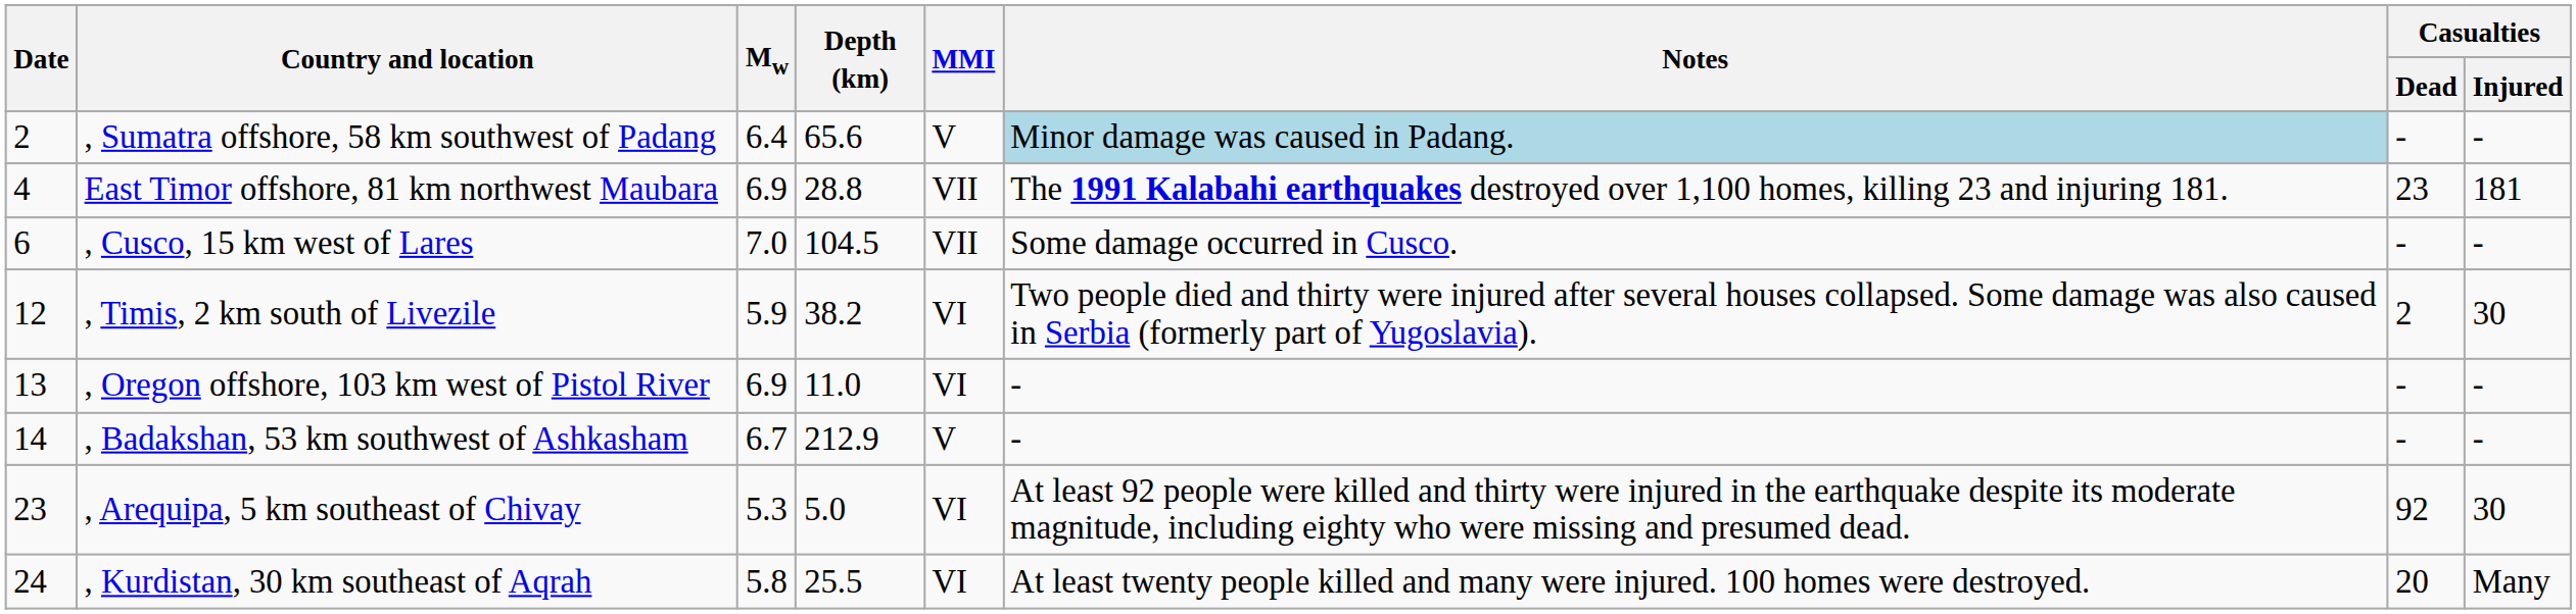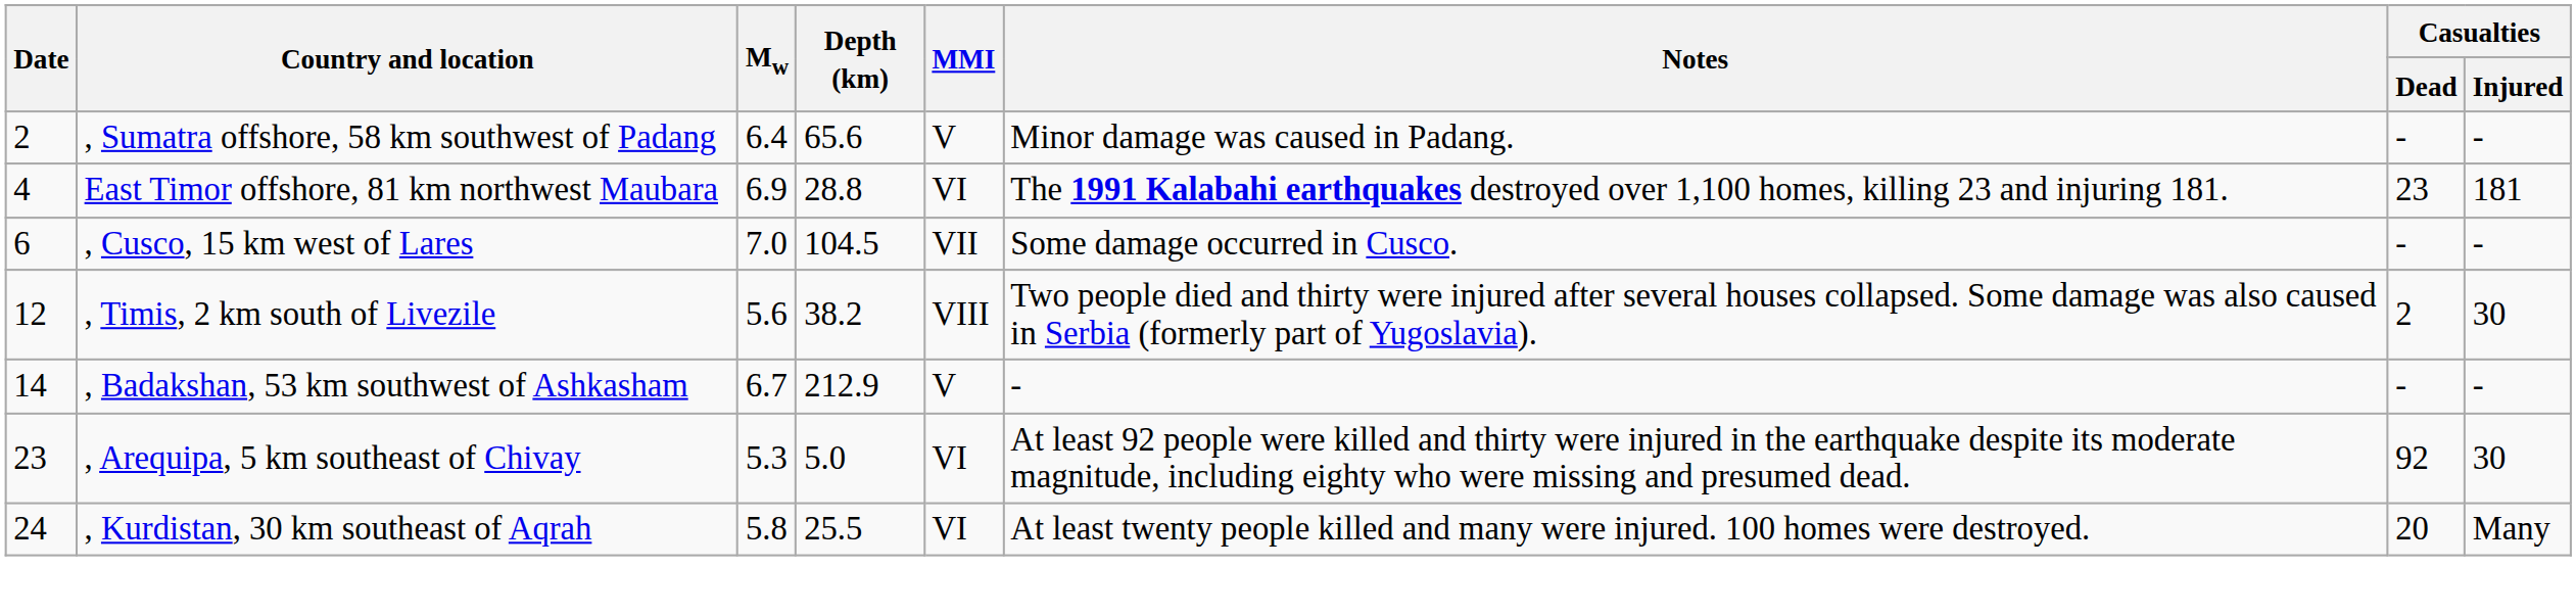 <table class="wikitable sortable" style="border:1px black; margin-left:1em;">
 <tr>
 <th rowspan="2"><small>Date</small></th>
 <th rowspan="2" style="width: 310px"><small>Country and location</small></th>
 <th rowspan="2"><small>M<sub>w</sub></small></th>
 <th rowspan="2"><small>Depth (km)</small></th>
 <th rowspan="2"><small><a href='#'>MMI</a></small></th>
 <th rowspan="2" class="unsortable"><small>Notes</small></th>
 <th colspan="2"><small>Casualties</small></th>
 </tr>
 <tr>
 <th><small>Dead</small></th>
 <th><small>Injured</small></th>
 </tr>
 <tr>
 <td>2</td>
 <td>, <a href='#'>Sumatra</a> offshore, 58 km southwest of <a href='#'>Padang</a></td>
 <td>6.4</td>
 <td>65.6</td>
 <td>V</td>
-<td style="background: lightblue;">Minor damage was caused in Padang.</td>
+<td>Minor damage was caused in Padang.</td>
 <td>-</td>
 <td>-</td>
 </tr>
 <tr>
 <td>4</td>
 <td> <a href='#'>East Timor</a> offshore, 81 km northwest <a href='#'>Maubara</a></td>
 <td>6.9</td>
 <td>28.8</td>
-<td>VII</td>
+<td>VI</td>
 <td>The <strong><a href='#'>1991 Kalabahi earthquakes</a></strong> destroyed over 1,100 homes, killing 23 and injuring 181.</td>
 <td>23</td>
 <td>181</td>
 </tr>
 <tr>
 <td>6</td>
 <td>, <a href='#'>Cusco</a>, 15 km west of <a href='#'>Lares</a></td>
 <td>7.0</td>
 <td>104.5</td>
 <td>VII</td>
 <td>Some damage occurred in <a href='#'>Cusco</a>.</td>
 <td>-</td>
 <td>-</td>
 </tr>
 <tr>
 <td>12</td>
 <td>, <a href='#'>Timis</a>, 2 km south of <a href='#'>Livezile</a></td>
-<td>5.9</td>
+<td>5.6</td>
 <td>38.2</td>
-<td>VI</td>
+<td>VIII</td>
 <td>Two people died and thirty were injured after several houses collapsed. Some damage was also caused in <a href='#'>Serbia</a> (formerly part of <a href='#'>Yugoslavia</a>).</td>
 <td>2</td>
 <td>30</td>
-</tr>
-<tr>
-<td>13</td>
-<td>, <a href='#'>Oregon</a> offshore, 103 km west of <a href='#'>Pistol River</a></td>
-<td>6.9</td>
-<td>11.0</td>
-<td>VI</td>
-<td>-</td>
-<td>-</td>
-<td>-</td>
 </tr>
 <tr>
 <td>14</td>
 <td>, <a href='#'>Badakshan</a>, 53 km southwest of <a href='#'>Ashkasham</a></td>
 <td>6.7</td>
 <td>212.9</td>
 <td>V</td>
 <td>-</td>
 <td>-</td>
 <td>-</td>
 </tr>
 <tr>
 <td>23</td>
 <td>, <a href='#'>Arequipa</a>, 5 km southeast of <a href='#'>Chivay</a></td>
 <td>5.3</td>
 <td>5.0</td>
 <td>VI</td>
 <td>At least 92 people were killed and thirty were injured in the earthquake despite its moderate magnitude, including eighty who were missing and presumed dead.</td>
 <td>92</td>
 <td>30</td>
 </tr>
 <tr>
 <td>24</td>
 <td>, <a href='#'>Kurdistan</a>, 30 km southeast of <a href='#'>Aqrah</a></td>
 <td>5.8</td>
 <td>25.5</td>
 <td>VI</td>
 <td>At least twenty people killed and many were injured. 100 homes were destroyed.</td>
 <td>20</td>
 <td>Many</td>
 </tr>
 <tr>
 </tr>
 </table>
